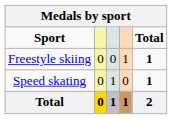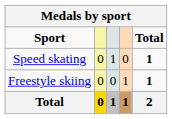 <table class="wikitable" style="font-size:95%;float:right;clear:right;">
 <tr style="background:#efefef;">
 <th colspan=5><strong>Medals by sport</strong></th>
 </tr>
 <tr align=center>
 <td><strong>Sport</strong></td>
 <td bgcolor=#f7f6a8></td>
 <td bgcolor=#dce5e5></td>
 <td bgcolor=#ffdab9></td>
 <td><strong>Total</strong></td>
 </tr>
 <tr align=center>
+<td><a href='#'>Speed skating</a></td>
+<td style="background:#F7F6A8;">0</td>
+<td style="background:#DCE5E5;">1</td>
+<td style="background:#FFDAB9;">0</td>
+<td><strong>1</strong></td>
+</tr>
+<tr align=center>
 <td><a href='#'>Freestyle skiing</a></td>
 <td style="background:#F7F6A8;">0</td>
 <td style="background:#DCE5E5;">0</td>
 <td style="background:#FFDAB9;">1</td>
-<td><strong>1</strong></td>
-</tr>
-<tr align=center>
-<td><a href='#'>Speed skating</a></td>
-<td style="background:#F7F6A8;">0</td>
-<td style="background:#DCE5E5;">1</td>
-<td style="background:#FFDAB9;">0</td>
 <td><strong>1</strong></td>
 </tr>
 <tr align=center>
 <th><strong>Total</strong></th>
 <th style="background:gold;"><strong>0</strong></th>
 <th style="background:silver;"><strong>1</strong></th>
 <th style="background:#c96;"><strong>1</strong></th>
 <th><strong>2</strong></th>
 </tr>
 </table>
